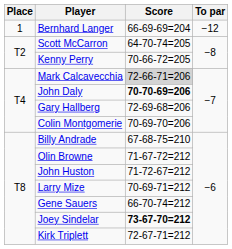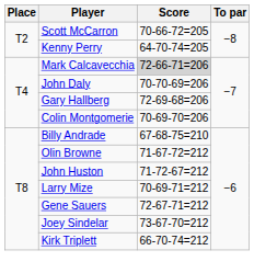 <table class="wikitable">
 <tr>
 <th>Place</th>
 <th>Player</th>
 <th>Score</th>
 <th>To par</th>
 </tr>
 <tr>
-<td align=center>1</td>
-<td> <a href='#'>Bernhard Langer</a></td>
-<td>66-69-69=204</td>
-<td align=center>−12</td>
-</tr>
-<tr>
 <td rowspan="2" style="text-align:center;">T2</td>
 <td> <a href='#'>Scott McCarron</a></td>
-<td>64-70-74=205</td>
+<td>70-66-72=205</td>
 <td rowspan="2" style="text-align:center;">−8</td>
 </tr>
 <tr>
 <td> <a href='#'>Kenny Perry</a></td>
-<td>70-66-72=205</td>
+<td>64-70-74=205</td>
 </tr>
 <tr>
 <td rowspan="4" style="text-align:center;">T4</td>
 <td> <a href='#'>Mark Calcavecchia</a></td>
 <td style="background: lightgrey;">72-66-71=206</td>
 <td rowspan="4" style="text-align:center;">−7</td>
 </tr>
 <tr>
 <td> <a href='#'>John Daly</a></td>
-<td><strong>70-70-69=206</strong></td>
+<td>70-70-69=206</td>
 </tr>
 <tr>
 <td> <a href='#'>Gary Hallberg</a></td>
 <td>72-69-68=206</td>
 </tr>
 <tr>
 <td> <a href='#'>Colin Montgomerie</a></td>
 <td>70-69-70=206</td>
 </tr>
 <tr>
 <td rowspan="7" style="text-align:center;">T8</td>
 <td> <a href='#'>Billy Andrade</a></td>
 <td>67-68-75=210</td>
 <td rowspan="7" style="text-align:center;">−6</td>
 </tr>
 <tr>
 <td> <a href='#'>Olin Browne</a></td>
 <td>71-67-72=212</td>
 </tr>
 <tr>
 <td> <a href='#'>John Huston</a></td>
 <td>71-72-67=212</td>
 </tr>
 <tr>
 <td> <a href='#'>Larry Mize</a></td>
 <td>70-69-71=212</td>
 </tr>
 <tr>
 <td> <a href='#'>Gene Sauers</a></td>
-<td>66-70-74=212</td>
+<td>72-67-71=212</td>
 </tr>
 <tr>
 <td> <a href='#'>Joey Sindelar</a></td>
-<td><strong>73-67-70=212</strong></td>
+<td>73-67-70=212</td>
 </tr>
 <tr>
 <td> <a href='#'>Kirk Triplett</a></td>
-<td>72-67-71=212</td>
+<td>66-70-74=212</td>
 </tr>
 </table>
